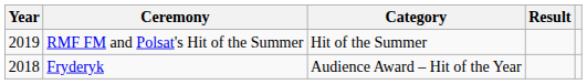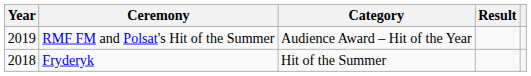 <table class="wikitable">
 <tr>
 <th scope="col">Year</th>
 <th scope="col">Ceremony</th>
 <th scope="col">Category</th>
 <th scope="col">Result</th>
 <th scope="col"></th>
 </tr>
 <tr>
 <td align="center">2019</td>
 <td><a href='#'>RMF FM</a> and <a href='#'>Polsat</a>'s Hit of the Summer</td>
-<td>Hit of the Summer</td>
+<td>Audience Award – Hit of the Year</td>
 <td></td>
 <td align="center"></td>
 </tr>
 <tr>
 <td align="center">2018</td>
 <td><a href='#'>Fryderyk</a></td>
-<td>Audience Award – Hit of the Year</td>
+<td>Hit of the Summer</td>
 <td></td>
 <td align="center"></td>
 </tr>
 </table>
